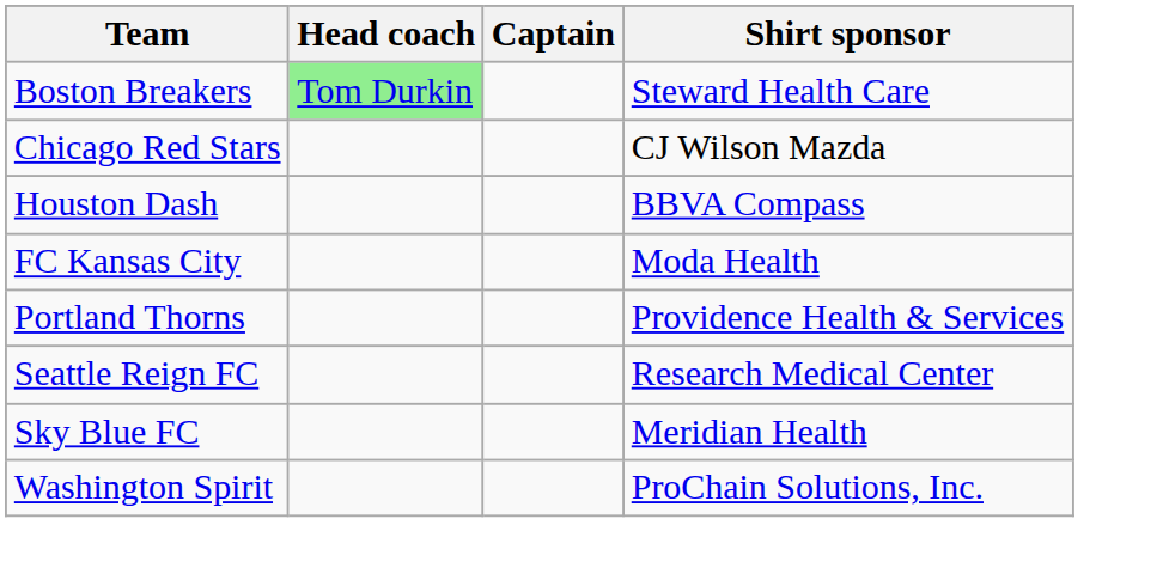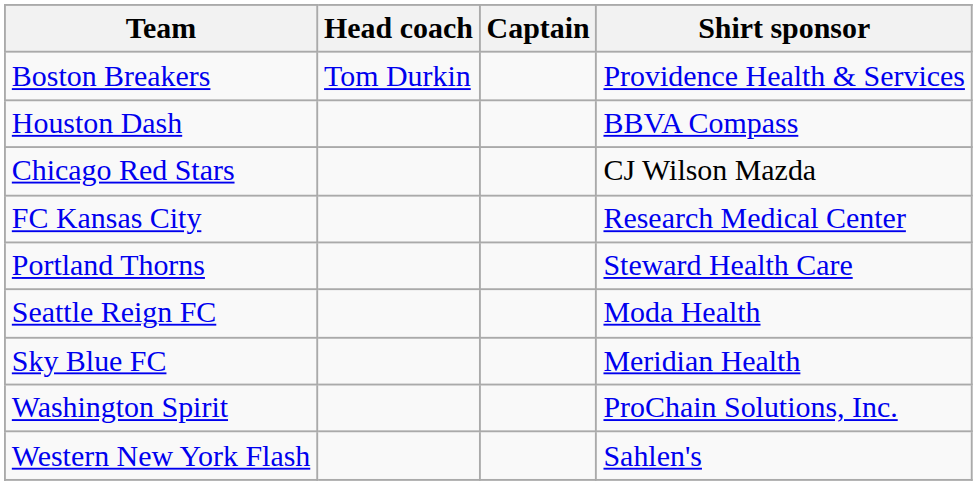 <table class="wikitable sortable" style="text-align: left;">
 <tr>
 <th>Team</th>
 <th>Head coach</th>
 <th>Captain</th>
 <th>Shirt sponsor</th>
 </tr>
 <tr>
 <td><a href='#'>Boston Breakers</a></td>
-<td style="background: lightgreen;"> <a href='#'>Tom Durkin</a></td>
+<td> <a href='#'>Tom Durkin</a></td>
 <td> </td>
-<td><a href='#'>Steward Health Care</a></td>
+<td><a href='#'>Providence Health & Services</a></td>
+</tr>
+<tr>
+<td><a href='#'>Houston Dash</a></td>
+<td> </td>
+<td> </td>
+<td><a href='#'>BBVA Compass</a></td>
 </tr>
 <tr>
 <td><a href='#'>Chicago Red Stars</a></td>
 <td> </td>
 <td> </td>
 <td>CJ Wilson Mazda</td>
 </tr>
 <tr>
-<td><a href='#'>Houston Dash</a></td>
-<td> </td>
-<td> </td>
-<td><a href='#'>BBVA Compass</a></td>
-</tr>
-<tr>
 <td><a href='#'>FC Kansas City</a></td>
 <td> </td>
 <td> </td>
-<td><a href='#'>Moda Health</a></td>
+<td><a href='#'>Research Medical Center</a></td>
 </tr>
 <tr>
 <td><a href='#'>Portland Thorns</a></td>
 <td> </td>
 <td> </td>
-<td><a href='#'>Providence Health & Services</a></td>
+<td><a href='#'>Steward Health Care</a></td>
 </tr>
 <tr>
 <td><a href='#'>Seattle Reign FC</a></td>
 <td> </td>
 <td> </td>
-<td><a href='#'>Research Medical Center</a></td>
+<td><a href='#'>Moda Health</a></td>
 </tr>
 <tr>
 <td><a href='#'>Sky Blue FC</a></td>
 <td> </td>
 <td> </td>
 <td><a href='#'>Meridian Health</a></td>
 </tr>
 <tr>
 <td><a href='#'>Washington Spirit</a></td>
 <td> </td>
 <td> </td>
 <td><a href='#'>ProChain Solutions, Inc.</a></td>
 </tr>
+<tr>
+<td><a href='#'>Western New York Flash</a></td>
+<td> </td>
+<td> </td>
+<td><a href='#'>Sahlen's</a></td>
+</tr>
 </table>
